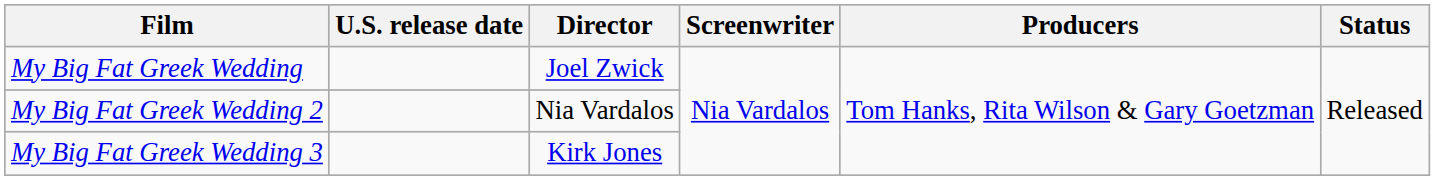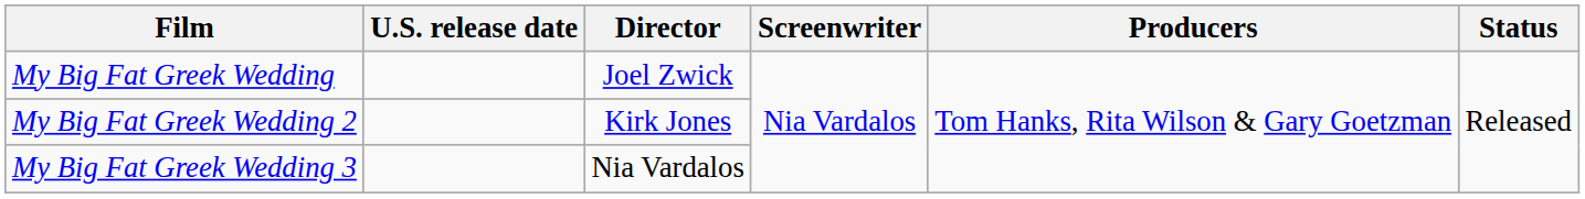 <table class="wikitable plainrowheaders" style="text-align:center">
 <tr>
 <th>Film</th>
 <th>U.S. release date</th>
 <th>Director</th>
 <th>Screenwriter</th>
 <th>Producers</th>
 <th>Status</th>
 </tr>
 <tr>
 <td style="text-align:left"><em><a href='#'>My Big Fat Greek Wedding</a></em></td>
 <td style="text-align:left"></td>
 <td><a href='#'>Joel Zwick</a></td>
 <td rowspan="3"><a href='#'>Nia Vardalos</a></td>
 <td rowspan="3"><a href='#'>Tom Hanks</a>, <a href='#'>Rita Wilson</a> & <a href='#'>Gary Goetzman</a></td>
 <td rowspan="3">Released</td>
 </tr>
 <tr>
 <td style="text-align:left"><em><a href='#'>My Big Fat Greek Wedding 2</a></em></td>
 <td style="text-align:left"></td>
-<td>Nia Vardalos</td>
+<td><a href='#'>Kirk Jones</a></td>
 </tr>
 <tr>
 <td style="text-align:left"><em><a href='#'>My Big Fat Greek Wedding 3</a></em></td>
 <td styke="text-align:left"></td>
-<td><a href='#'>Kirk Jones</a></td>
+<td>Nia Vardalos</td>
 </tr>
 </table>
